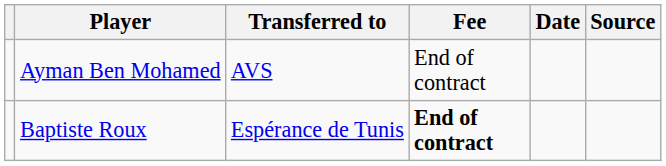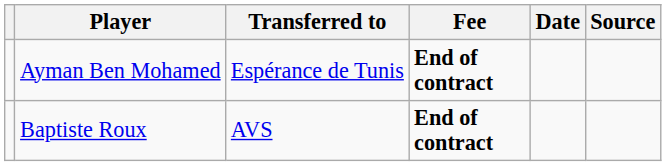 <table class="wikitable plainrowheaders sortable">
 <tr>
 <th></th>
 <th scope="col">Player</th>
 <th>Transferred to</th>
 <th style="width: 80px;">Fee</th>
 <th scope="col">Date</th>
 <th scope="col">Source</th>
 </tr>
 <tr>
 <td align="center"></td>
 <td> <a href='#'>Ayman Ben Mohamed</a></td>
-<td> <a href='#'>AVS</a></td>
-<td>End of contract</td>
+<td> <a href='#'>Espérance de Tunis</a></td>
+<td><strong>End of contract</strong></td>
 <td></td>
 <td></td>
 </tr>
 <tr>
 <td align="center"></td>
 <td> <a href='#'>Baptiste Roux</a></td>
-<td> <a href='#'>Espérance de Tunis</a></td>
+<td> <a href='#'>AVS</a></td>
 <td><strong>End of contract</strong></td>
 <td></td>
 <td></td>
 </tr>
 </table>
